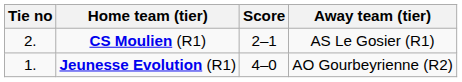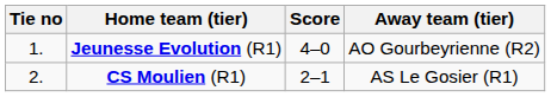 <table class="wikitable" style="text-align: center">
 <tr>
 <th>Tie no</th>
 <th>Home team (tier)</th>
 <th>Score</th>
 <th>Away team (tier)</th>
 </tr>
 <tr>
+<td>1.</td>
+<td> <strong><a href='#'>Jeunesse Evolution</a></strong> (R1)</td>
+<td>4–0</td>
+<td>AO Gourbeyrienne (R2) </td>
+</tr>
+<tr>
 <td>2.</td>
 <td> <strong><a href='#'>CS Moulien</a></strong> (R1)</td>
 <td>2–1</td>
 <td>AS Le Gosier (R1) </td>
 </tr>
-<tr>
-<td>1.</td>
-<td> <strong><a href='#'>Jeunesse Evolution</a></strong> (R1)</td>
-<td>4–0</td>
-<td>AO Gourbeyrienne (R2) </td>
-</tr>
 </table>
